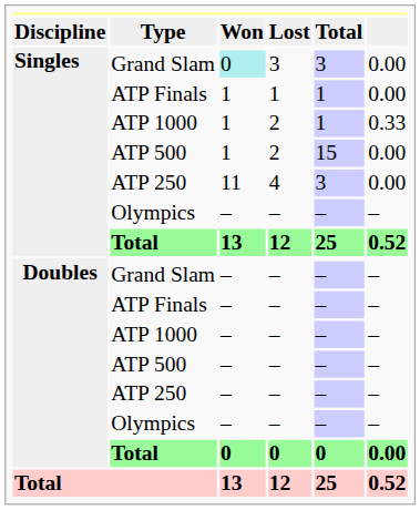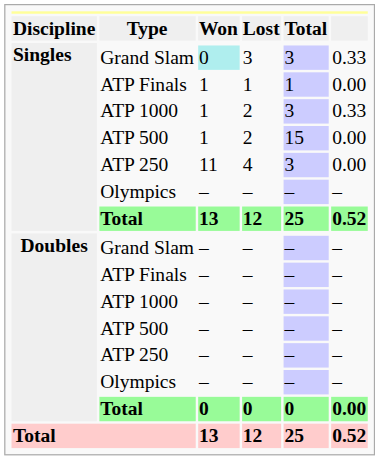 <table class="infobox vcard vevent nowrap">
 <tr bgcolor=FFFF99>
 <th colspan=6></th>
 </tr>
 <tr bgcolor=efefef>
 <th>Discipline</th>
 <th>Type</th>
 <th>Won</th>
 <th>Lost</th>
 <th>Total</th>
 <th></th>
 </tr>
 <tr bgcolor=efefef>
 <td rowspan="8"><strong>Singles</strong></td>
 </tr>
 <tr>
 <td>Grand Slam</td>
 <td style="background: paleturquoise;">0</td>
 <td>3</td>
 <td bgcolor="CCCCFF">3</td>
-<td>0.00</td>
+<td>0.33</td>
 </tr>
 <tr>
 <td>ATP Finals</td>
 <td>1</td>
 <td>1</td>
 <td bgcolor="CCCCFF">1</td>
 <td>0.00</td>
 </tr>
 <tr>
 <td>ATP 1000</td>
 <td>1</td>
 <td>2</td>
-<td bgcolor="CCCCFF">1</td>
+<td bgcolor="CCCCFF">3</td>
 <td>0.33</td>
 </tr>
 <tr>
 <td>ATP 500</td>
 <td>1</td>
 <td>2</td>
 <td bgcolor="CCCCFF">15</td>
 <td>0.00</td>
 </tr>
 <tr>
 <td>ATP 250</td>
 <td>11</td>
 <td>4</td>
 <td bgcolor="CCCCFF">3</td>
 <td>0.00</td>
 </tr>
 <tr>
 <td>Olympics</td>
 <td>–</td>
 <td>–</td>
 <td bgcolor=CCCCFF>–</td>
 <td>–</td>
 </tr>
 <tr bgcolor=98fb98>
 <td><strong>Total</strong></td>
 <td><strong>13</strong></td>
 <td><strong>12</strong></td>
 <td><strong>25</strong></td>
 <td><strong>0.52</strong></td>
 </tr>
 <tr bgcolor=efefef>
 <th rowspan="8">Doubles</th>
 </tr>
 <tr>
 <td>Grand Slam</td>
 <td>–</td>
 <td>–</td>
 <td bgcolor="CCCCFF">–</td>
 <td>–</td>
 </tr>
 <tr>
 <td>ATP Finals</td>
 <td>–</td>
 <td>–</td>
 <td bgcolor="CCCCFF">–</td>
 <td>–</td>
 </tr>
 <tr>
 <td>ATP 1000</td>
 <td>–</td>
 <td>–</td>
 <td bgcolor="CCCCFF">–</td>
 <td>–</td>
 </tr>
 <tr>
 <td>ATP 500</td>
 <td>–</td>
 <td>–</td>
 <td bgcolor="CCCCFF">–</td>
 <td>–</td>
 </tr>
 <tr>
 <td>ATP 250</td>
 <td>–</td>
 <td>–</td>
 <td bgcolor="CCCCFF">–</td>
 <td>–</td>
 </tr>
 <tr>
 <td>Olympics</td>
 <td>–</td>
 <td>–</td>
 <td bgcolor=CCCCFF>–</td>
 <td>–</td>
 </tr>
 <tr bgcolor=98fb98>
 <td><strong>Total</strong></td>
 <td><strong>0</strong></td>
 <td><strong>0</strong></td>
 <td><strong>0</strong></td>
 <td><strong>0.00</strong></td>
 </tr>
 <tr bgcolor=FFCCCC>
 <td colspan=2><strong>Total</strong></td>
 <td><strong>13</strong></td>
 <td><strong>12</strong></td>
 <td><strong>25</strong></td>
 <td><strong>0.52</strong></td>
 </tr>
 </table>
